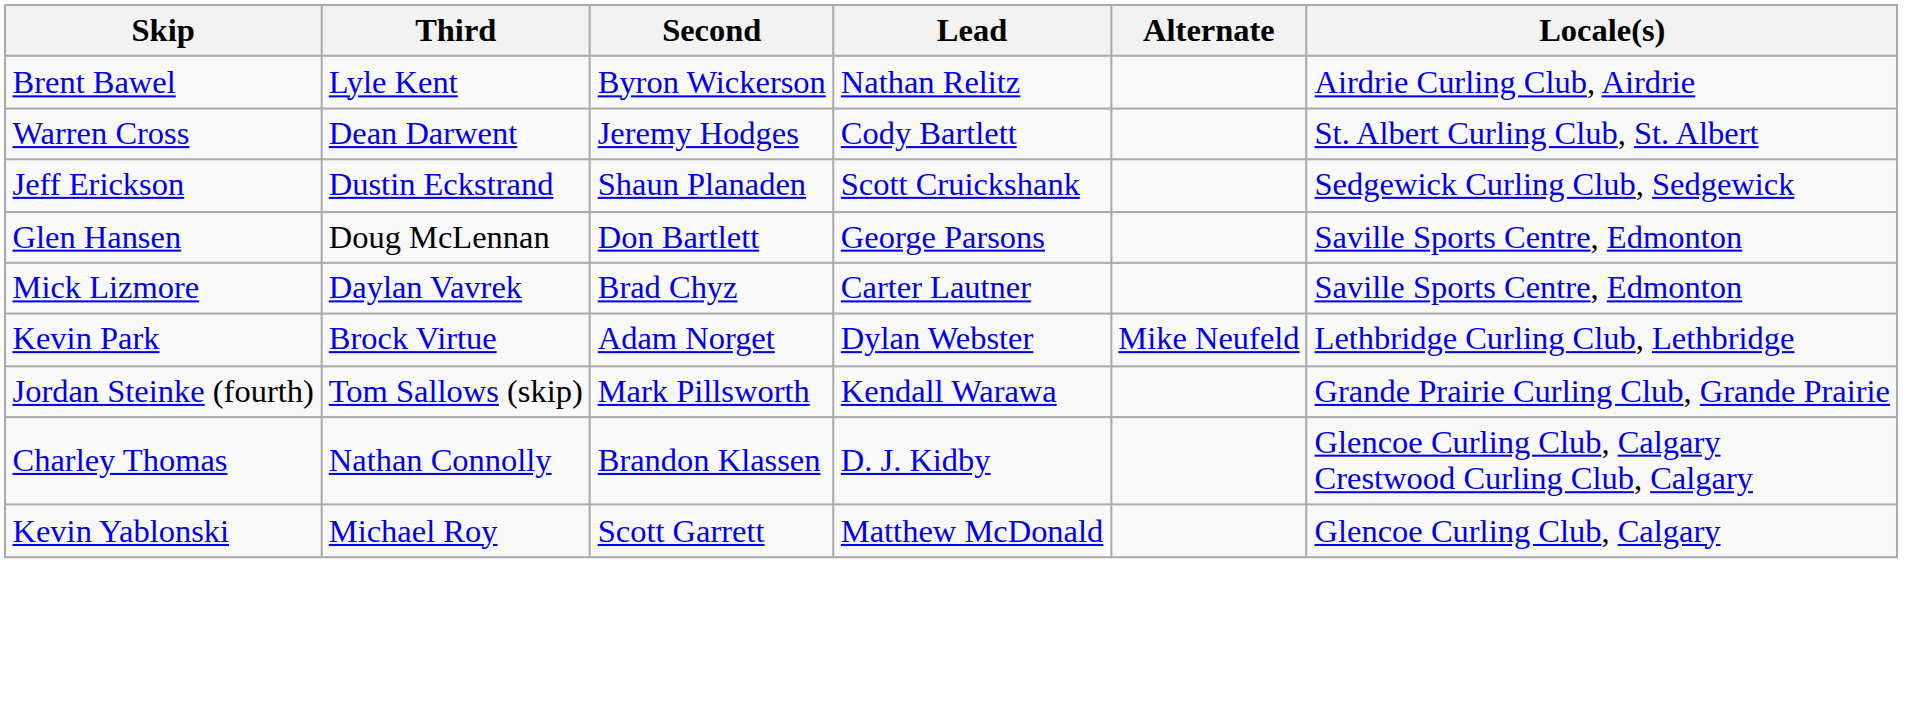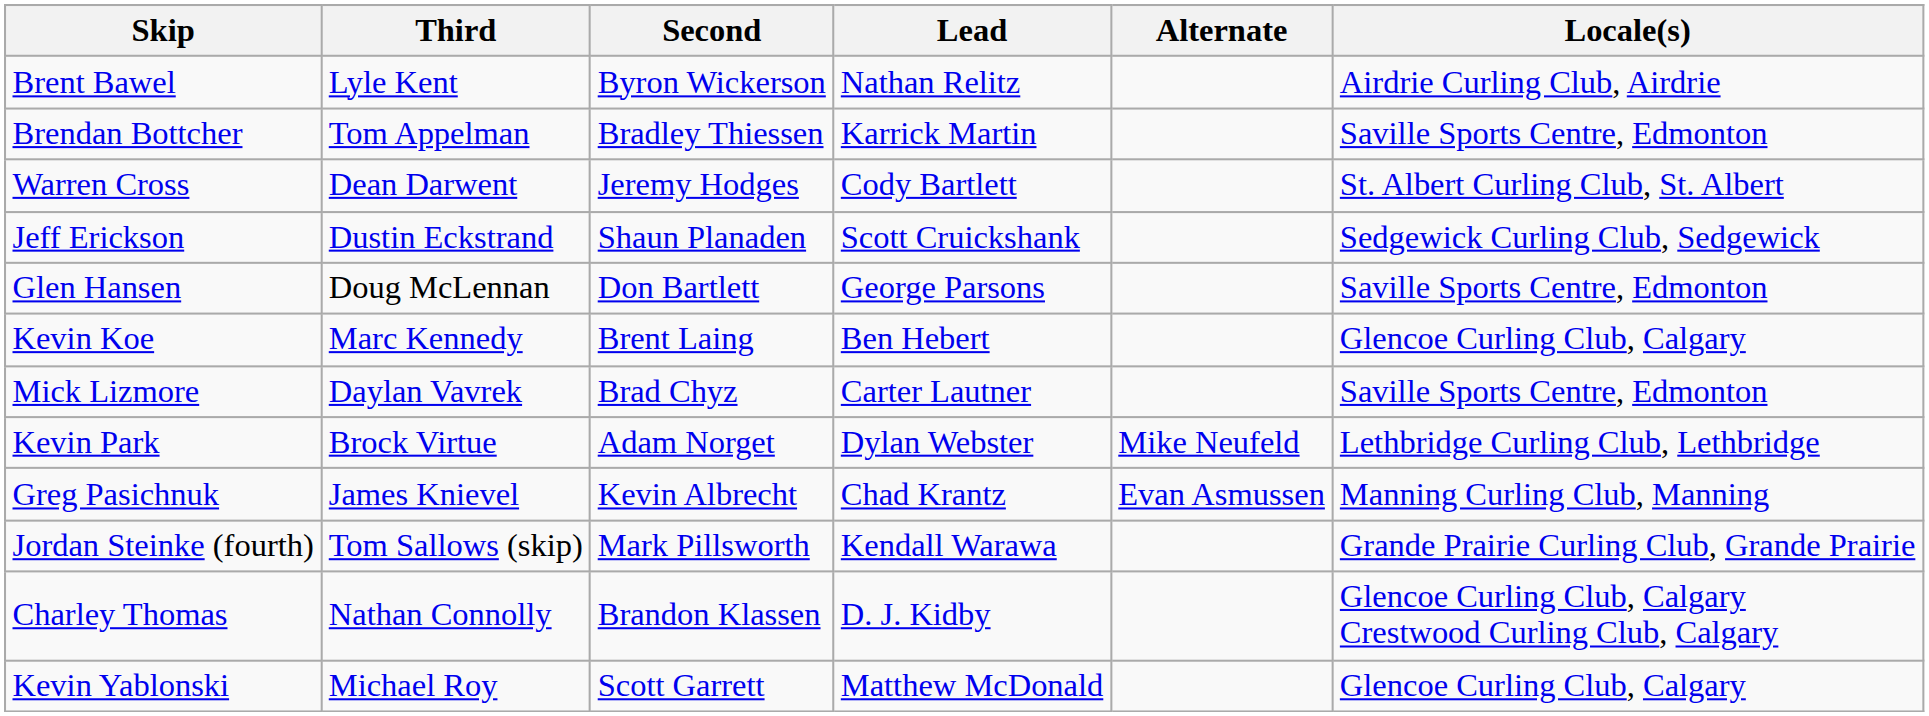 <table class="wikitable">
 <tr>
 <th>Skip</th>
 <th>Third</th>
 <th>Second</th>
 <th>Lead</th>
 <th>Alternate</th>
 <th>Locale(s)</th>
 </tr>
 <tr>
 <td><a href='#'>Brent Bawel</a></td>
 <td><a href='#'>Lyle Kent</a></td>
 <td><a href='#'>Byron Wickerson</a></td>
 <td><a href='#'>Nathan Relitz</a></td>
 <td></td>
 <td><a href='#'>Airdrie Curling Club</a>, <a href='#'>Airdrie</a></td>
+</tr>
+<tr>
+<td><a href='#'>Brendan Bottcher</a></td>
+<td><a href='#'>Tom Appelman</a></td>
+<td><a href='#'>Bradley Thiessen</a></td>
+<td><a href='#'>Karrick Martin</a></td>
+<td></td>
+<td><a href='#'>Saville Sports Centre</a>, <a href='#'>Edmonton</a></td>
 </tr>
 <tr>
 <td><a href='#'>Warren Cross</a></td>
 <td><a href='#'>Dean Darwent</a></td>
 <td><a href='#'>Jeremy Hodges</a></td>
 <td><a href='#'>Cody Bartlett</a></td>
 <td></td>
 <td><a href='#'>St. Albert Curling Club</a>, <a href='#'>St. Albert</a></td>
 </tr>
 <tr>
 <td><a href='#'>Jeff Erickson</a></td>
 <td><a href='#'>Dustin Eckstrand</a></td>
 <td><a href='#'>Shaun Planaden</a></td>
 <td><a href='#'>Scott Cruickshank</a></td>
 <td></td>
 <td><a href='#'>Sedgewick Curling Club</a>, <a href='#'>Sedgewick</a></td>
 </tr>
 <tr>
 <td><a href='#'>Glen Hansen</a></td>
 <td>Doug McLennan</td>
 <td><a href='#'>Don Bartlett</a></td>
 <td><a href='#'>George Parsons</a></td>
 <td></td>
 <td><a href='#'>Saville Sports Centre</a>, <a href='#'>Edmonton</a></td>
 </tr>
 <tr>
+<td><a href='#'>Kevin Koe</a></td>
+<td><a href='#'>Marc Kennedy</a></td>
+<td><a href='#'>Brent Laing</a></td>
+<td><a href='#'>Ben Hebert</a></td>
+<td></td>
+<td><a href='#'>Glencoe Curling Club</a>, <a href='#'>Calgary</a></td>
+</tr>
+<tr>
 <td><a href='#'>Mick Lizmore</a></td>
 <td><a href='#'>Daylan Vavrek</a></td>
 <td><a href='#'>Brad Chyz</a></td>
 <td><a href='#'>Carter Lautner</a></td>
 <td></td>
 <td><a href='#'>Saville Sports Centre</a>, <a href='#'>Edmonton</a></td>
 </tr>
 <tr>
 <td><a href='#'>Kevin Park</a></td>
 <td><a href='#'>Brock Virtue</a></td>
 <td><a href='#'>Adam Norget</a></td>
 <td><a href='#'>Dylan Webster</a></td>
 <td><a href='#'>Mike Neufeld</a></td>
 <td><a href='#'>Lethbridge Curling Club</a>, <a href='#'>Lethbridge</a></td>
+</tr>
+<tr>
+<td><a href='#'>Greg Pasichnuk</a></td>
+<td><a href='#'>James Knievel</a></td>
+<td><a href='#'>Kevin Albrecht</a></td>
+<td><a href='#'>Chad Krantz</a></td>
+<td><a href='#'>Evan Asmussen</a></td>
+<td><a href='#'>Manning Curling Club</a>, <a href='#'>Manning</a></td>
 </tr>
 <tr>
 <td><a href='#'>Jordan Steinke</a> (fourth)</td>
 <td><a href='#'>Tom Sallows</a> (skip)</td>
 <td><a href='#'>Mark Pillsworth</a></td>
 <td><a href='#'>Kendall Warawa</a></td>
 <td></td>
 <td><a href='#'>Grande Prairie Curling Club</a>, <a href='#'>Grande Prairie</a></td>
 </tr>
 <tr>
 <td><a href='#'>Charley Thomas</a></td>
 <td><a href='#'>Nathan Connolly</a></td>
 <td><a href='#'>Brandon Klassen</a></td>
 <td><a href='#'>D. J. Kidby</a></td>
 <td></td>
 <td><a href='#'>Glencoe Curling Club</a>, <a href='#'>Calgary</a> <br> <a href='#'>Crestwood Curling Club</a>, <a href='#'>Calgary</a></td>
 </tr>
 <tr>
 <td><a href='#'>Kevin Yablonski</a></td>
 <td><a href='#'>Michael Roy</a></td>
 <td><a href='#'>Scott Garrett</a></td>
 <td><a href='#'>Matthew McDonald</a></td>
 <td></td>
 <td><a href='#'>Glencoe Curling Club</a>, <a href='#'>Calgary</a></td>
 </tr>
 </table>
